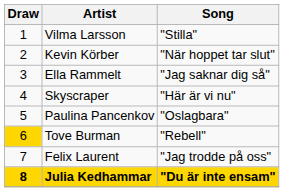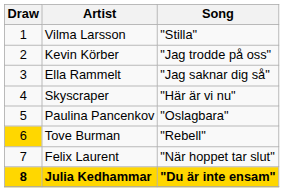 <table class="sortable wikitable" style="margin: 1em auto 1em auto;">
 <tr>
 <th>Draw</th>
 <th>Artist</th>
 <th>Song</th>
 </tr>
 <tr>
 <td align="center">1</td>
 <td>Vilma Larsson</td>
 <td>"Stilla"</td>
 </tr>
 <tr>
 <td align="center">2</td>
 <td>Kevin Körber</td>
-<td>"När hoppet tar slut"</td>
+<td>"Jag trodde på oss"</td>
 </tr>
 <tr>
 <td align="center">3</td>
 <td>Ella Rammelt</td>
 <td>"Jag saknar dig så"</td>
 </tr>
 <tr>
 <td align="center">4</td>
 <td>Skyscraper</td>
 <td>"Här är vi nu"</td>
 </tr>
 <tr>
 <td align="center">5</td>
 <td>Paulina Pancenkov</td>
 <td>"Oslagbara"</td>
 </tr>
 <tr>
 <td align="center" style="background: gold;">6</td>
 <td>Tove Burman</td>
 <td>"Rebell"</td>
 </tr>
 <tr>
 <td align="center">7</td>
 <td>Felix Laurent</td>
-<td>"Jag trodde på oss"</td>
+<td>"När hoppet tar slut"</td>
 </tr>
 <tr bgcolor="GOLD">
 <td align="center"><strong>8</strong></td>
 <td><strong>Julia Kedhammar</strong></td>
 <td><strong>"Du är inte ensam"</strong></td>
 </tr>
 <tr>
 </tr>
 </table>
